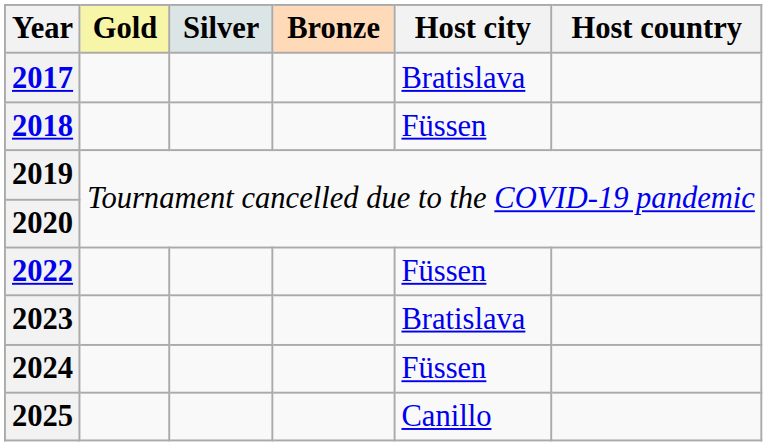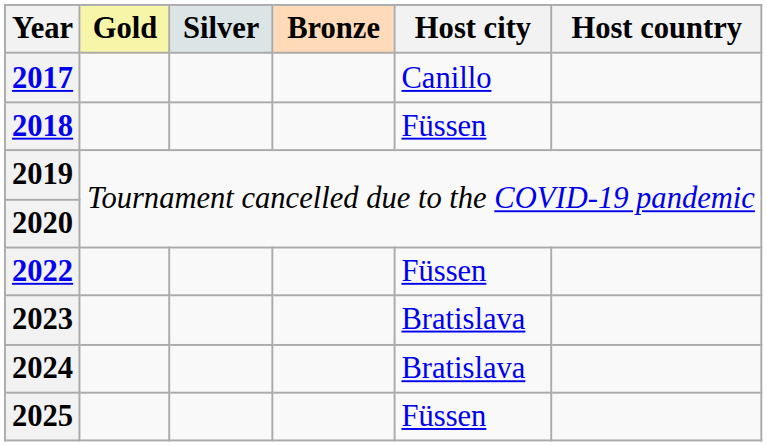 <table class="wikitable sortable plainrowheaders">
 <tr>
 <th scope="col">Year</th>
 <th scope="col" style="background:#F7F6A8"> Gold</th>
 <th scope="col" style="background:#DCE5E5"> Silver</th>
 <th scope="col" style="background:#FFDAB9"> Bronze</th>
 <th scope="col">Host city</th>
 <th scope="col">Host country</th>
 </tr>
 <tr>
 <th scope="row"><a href='#'>2017</a></th>
 <td> </td>
 <td> </td>
 <td> </td>
-<td><a href='#'>Bratislava</a></td>
+<td><a href='#'>Canillo</a></td>
 <td></td>
 </tr>
 <tr>
 <th scope="row"><a href='#'>2018</a></th>
 <td> </td>
 <td> </td>
 <td> </td>
 <td><a href='#'>Füssen</a></td>
 <td></td>
 </tr>
 <tr>
 <th scope="row">2019</th>
 <td align=center colspan="6" rowspan="2"><em>Tournament cancelled due to the <a href='#'>COVID-19 pandemic</a></td>
 </tr>
 <tr>
 <th scope="row">2020</th>
 </tr>
 <tr>
 <th scope="row"><a href='#'>2022</a></th>
 <td> </td>
 <td> </td>
 <td> </td>
 <td><a href='#'>Füssen</a></td>
 <td></td>
 </tr>
 <tr>
 <th scope="row">2023</th>
 <td> </td>
 <td> </td>
 <td> </td>
 <td><a href='#'>Bratislava</a></td>
 <td></td>
 </tr>
 <tr>
 <th scope="row">2024</th>
 <td> </td>
 <td> </td>
 <td> </td>
-<td><a href='#'>Füssen</a></td>
+<td><a href='#'>Bratislava</a></td>
 <td></td>
 </tr>
 <tr>
 <th scope="row">2025</th>
 <td> </td>
 <td> </td>
 <td> </td>
-<td><a href='#'>Canillo</a></td>
+<td><a href='#'>Füssen</a></td>
 <td></td>
 </tr>
 </table>
